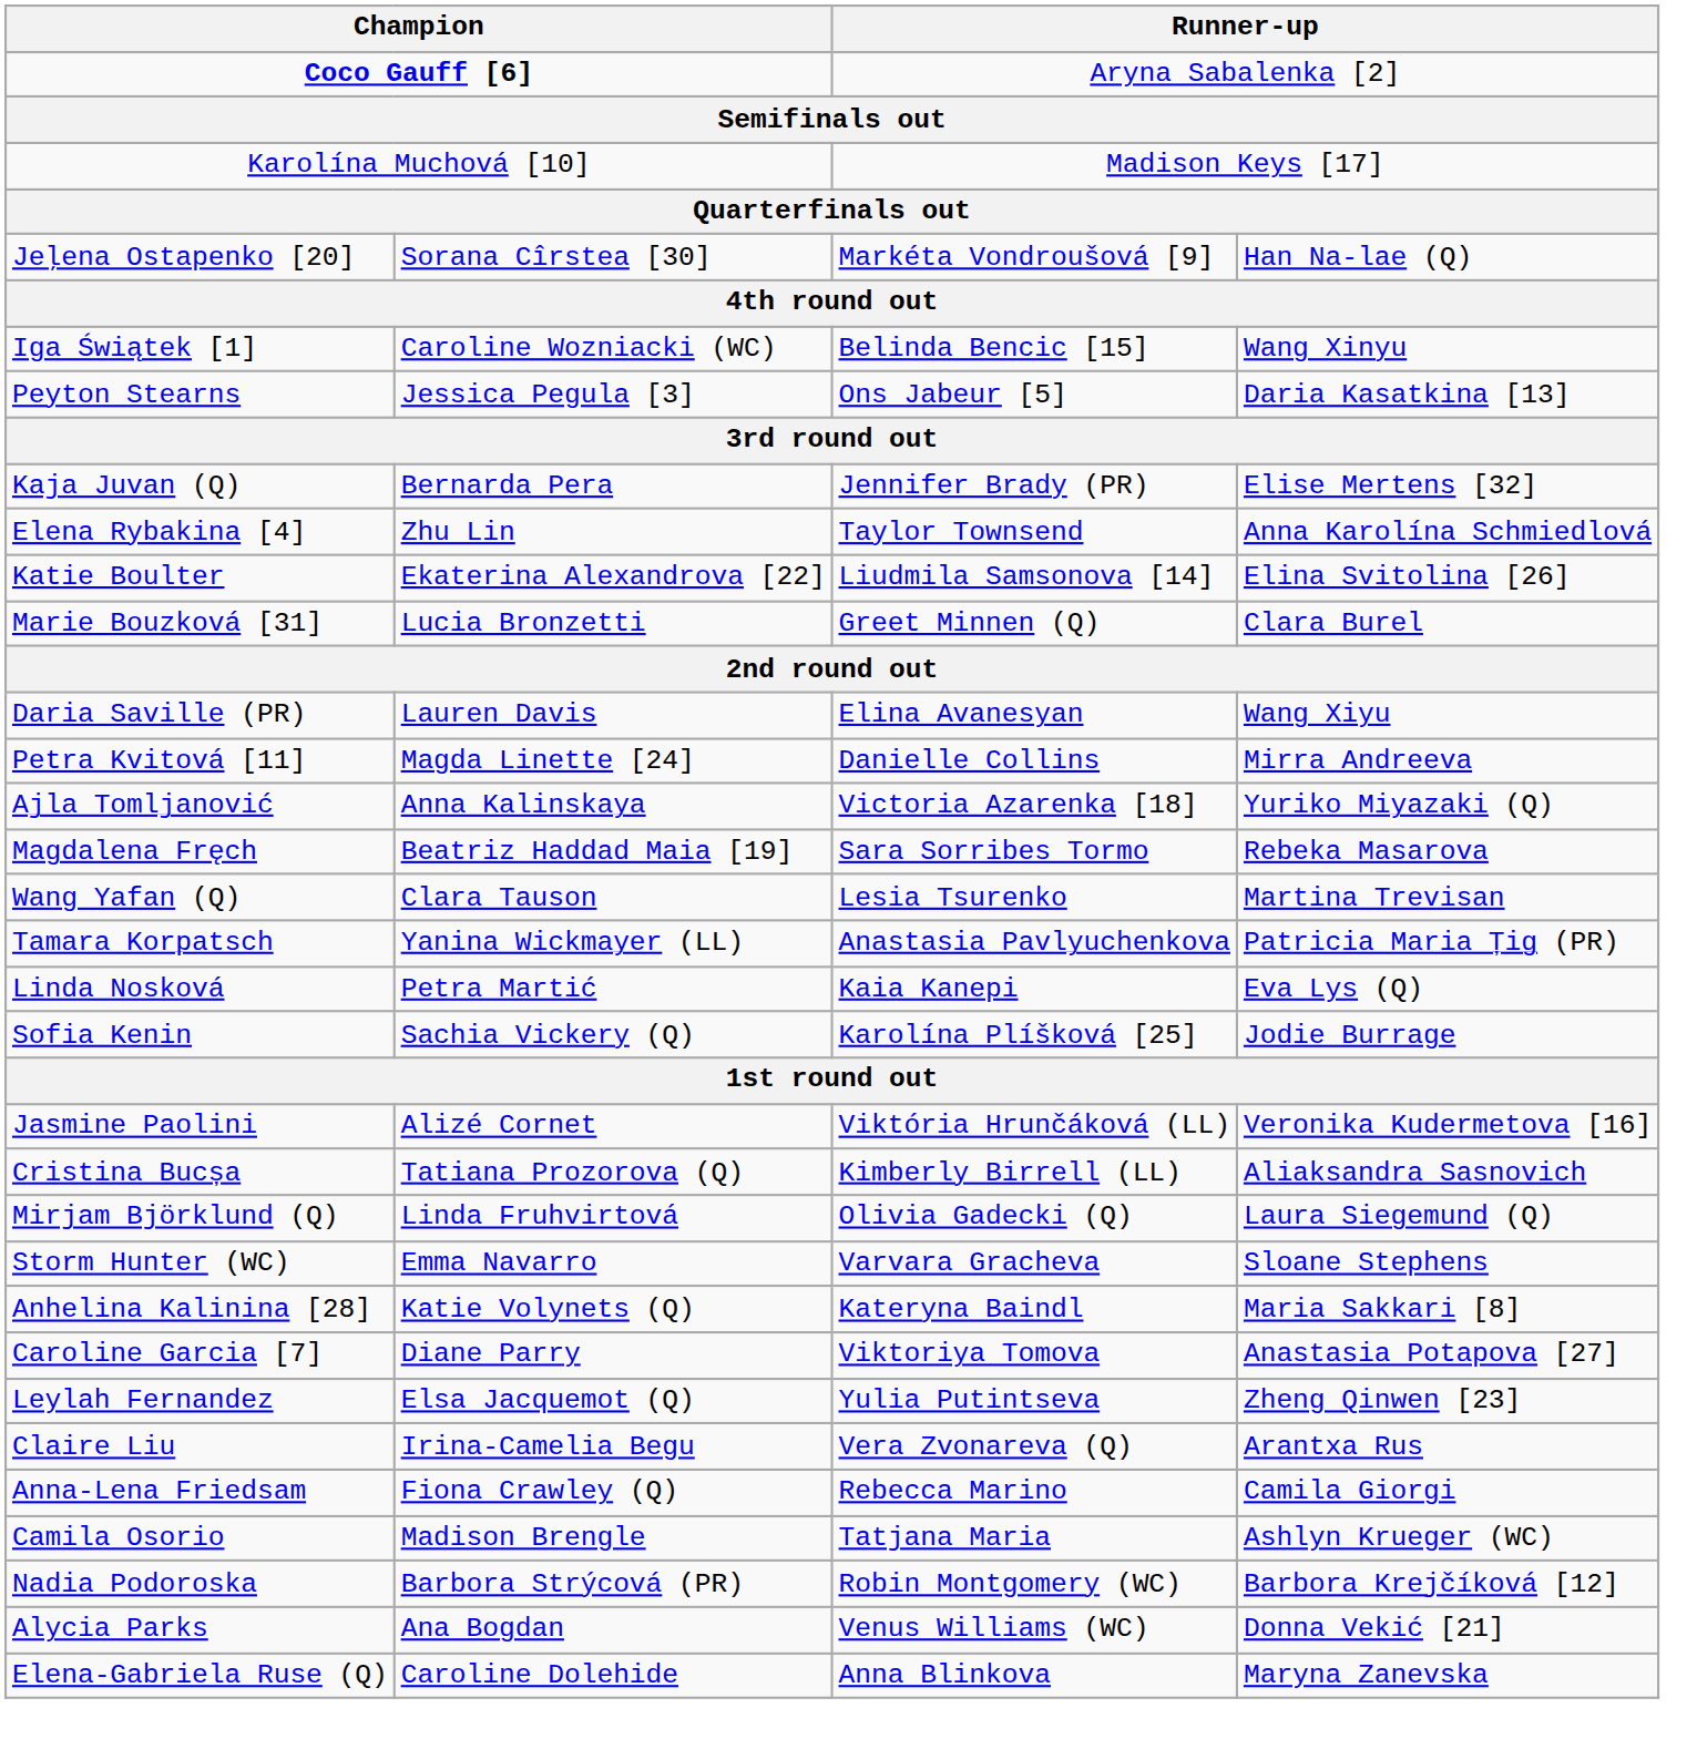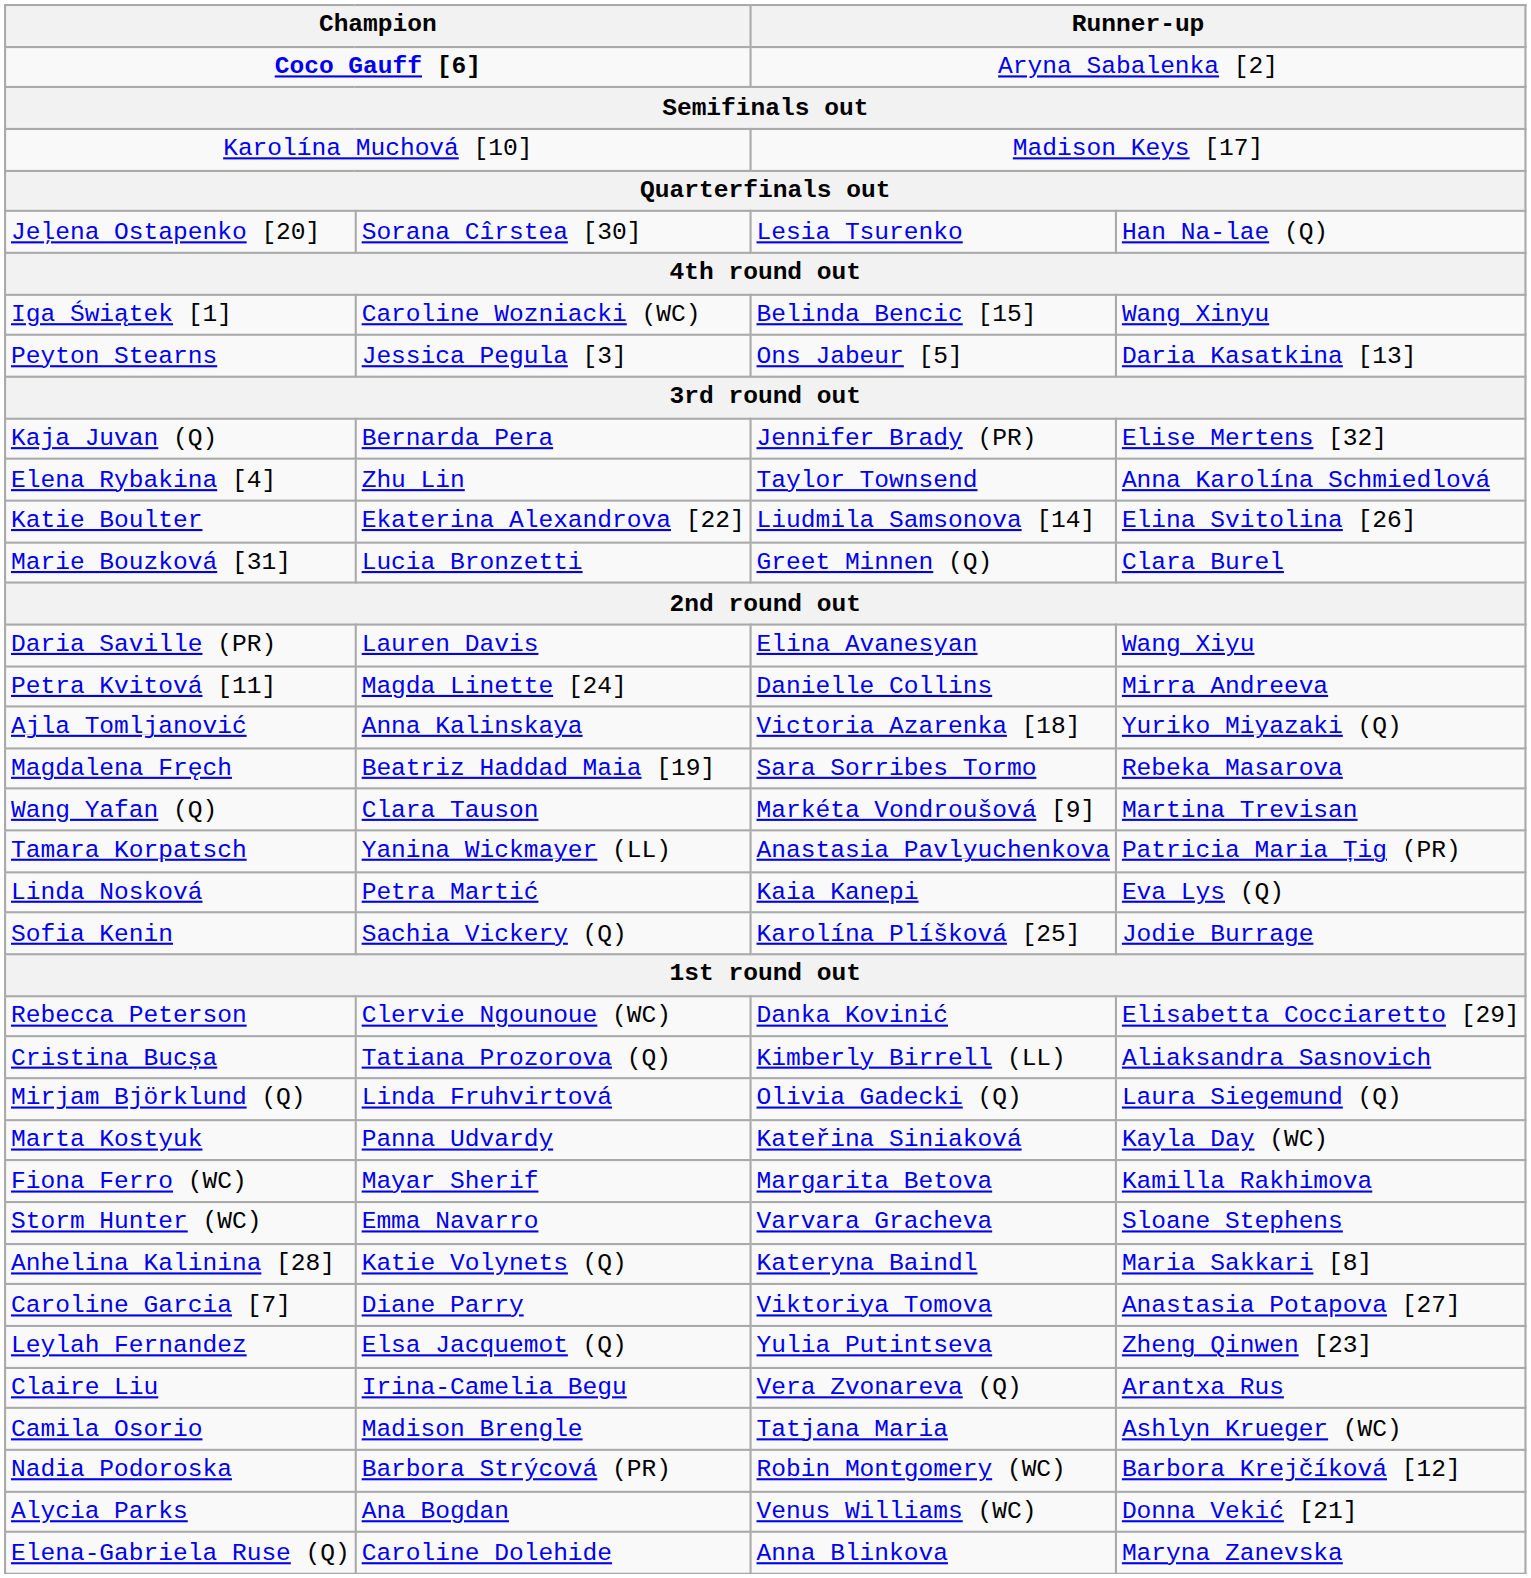 <table class="wikitable collapsible collapsed" style="font-size:90%">
 <tr>
 <th colspan=2>Champion</th>
 <th colspan=2>Runner-up</th>
 </tr>
 <tr style="text-align:center;">
 <td colspan=2><strong> <a href='#'>Coco Gauff</a> [6]</strong></td>
 <td colspan=2> <a href='#'>Aryna Sabalenka</a> [2]</td>
 </tr>
 <tr>
 <th colspan=4>Semifinals out</th>
 </tr>
 <tr style="text-align:center;">
 <td colspan=2> <a href='#'>Karolína Muchová</a> [10]</td>
 <td colspan=2> <a href='#'>Madison Keys</a> [17]</td>
 </tr>
 <tr>
 <th colspan=4>Quarterfinals out</th>
 </tr>
 <tr>
 <td> <a href='#'>Jeļena Ostapenko</a> [20]</td>
 <td> <a href='#'>Sorana Cîrstea</a> [30]</td>
-<td> <a href='#'>Markéta Vondroušová</a> [9]</td>
+<td> <a href='#'>Lesia Tsurenko</a></td>
 <td> <a href='#'>Han Na-lae</a> (Q)</td>
 </tr>
 <tr>
 <th colspan=4>4th round out</th>
 </tr>
 <tr>
 <td> <a href='#'>Iga Świątek</a> [1]</td>
 <td> <a href='#'>Caroline Wozniacki</a> (WC)</td>
 <td> <a href='#'>Belinda Bencic</a> [15]</td>
 <td> <a href='#'>Wang Xinyu</a></td>
 </tr>
 <tr>
 <td> <a href='#'>Peyton Stearns</a></td>
 <td> <a href='#'>Jessica Pegula</a> [3]</td>
 <td> <a href='#'>Ons Jabeur</a> [5]</td>
 <td> <a href='#'>Daria Kasatkina</a> [13]</td>
 </tr>
 <tr>
 <th colspan=4>3rd round out</th>
 </tr>
 <tr>
 <td> <a href='#'>Kaja Juvan</a> (Q)</td>
 <td> <a href='#'>Bernarda Pera</a></td>
 <td> <a href='#'>Jennifer Brady</a> (PR)</td>
 <td> <a href='#'>Elise Mertens</a> [32]</td>
 </tr>
 <tr>
 <td> <a href='#'>Elena Rybakina</a> [4]</td>
 <td> <a href='#'>Zhu Lin</a></td>
 <td> <a href='#'>Taylor Townsend</a></td>
 <td> <a href='#'>Anna Karolína Schmiedlová</a></td>
 </tr>
 <tr>
 <td> <a href='#'>Katie Boulter</a></td>
 <td> <a href='#'>Ekaterina Alexandrova</a> [22]</td>
 <td> <a href='#'>Liudmila Samsonova</a> [14]</td>
 <td> <a href='#'>Elina Svitolina</a> [26]</td>
 </tr>
 <tr>
 <td> <a href='#'>Marie Bouzková</a> [31]</td>
 <td> <a href='#'>Lucia Bronzetti</a></td>
 <td> <a href='#'>Greet Minnen</a> (Q)</td>
 <td> <a href='#'>Clara Burel</a></td>
 </tr>
 <tr>
 <th colspan=4>2nd round out</th>
 </tr>
 <tr>
 <td> <a href='#'>Daria Saville</a> (PR)</td>
 <td> <a href='#'>Lauren Davis</a></td>
 <td> <a href='#'>Elina Avanesyan</a></td>
 <td> <a href='#'>Wang Xiyu</a></td>
 </tr>
 <tr>
 <td> <a href='#'>Petra Kvitová</a> [11]</td>
 <td> <a href='#'>Magda Linette</a> [24]</td>
 <td> <a href='#'>Danielle Collins</a></td>
 <td> <a href='#'>Mirra Andreeva</a></td>
 </tr>
 <tr>
 <td> <a href='#'>Ajla Tomljanović</a></td>
 <td> <a href='#'>Anna Kalinskaya</a></td>
 <td> <a href='#'>Victoria Azarenka</a> [18]</td>
 <td> <a href='#'>Yuriko Miyazaki</a> (Q)</td>
 </tr>
 <tr>
 <td> <a href='#'>Magdalena Fręch</a></td>
 <td> <a href='#'>Beatriz Haddad Maia</a> [19]</td>
 <td> <a href='#'>Sara Sorribes Tormo</a></td>
 <td> <a href='#'>Rebeka Masarova</a></td>
 </tr>
 <tr>
 <td> <a href='#'>Wang Yafan</a> (Q)</td>
 <td> <a href='#'>Clara Tauson</a></td>
-<td> <a href='#'>Lesia Tsurenko</a></td>
+<td> <a href='#'>Markéta Vondroušová</a> [9]</td>
 <td> <a href='#'>Martina Trevisan</a></td>
 </tr>
 <tr>
 <td> <a href='#'>Tamara Korpatsch</a></td>
 <td> <a href='#'>Yanina Wickmayer</a> (LL)</td>
 <td> <a href='#'>Anastasia Pavlyuchenkova</a></td>
 <td> <a href='#'>Patricia Maria Țig</a> (PR)</td>
 </tr>
 <tr>
 <td> <a href='#'>Linda Nosková</a></td>
 <td> <a href='#'>Petra Martić</a></td>
 <td> <a href='#'>Kaia Kanepi</a></td>
 <td> <a href='#'>Eva Lys</a> (Q)</td>
 </tr>
 <tr>
 <td> <a href='#'>Sofia Kenin</a></td>
 <td> <a href='#'>Sachia Vickery</a> (Q)</td>
 <td> <a href='#'>Karolína Plíšková</a> [25]</td>
 <td> <a href='#'>Jodie Burrage</a></td>
 </tr>
 <tr>
 <th colspan=4>1st round out</th>
 </tr>
 <tr>
-<td> <a href='#'>Jasmine Paolini</a></td>
-<td> <a href='#'>Alizé Cornet</a></td>
-<td> <a href='#'>Viktória Hrunčáková</a> (LL)</td>
-<td> <a href='#'>Veronika Kudermetova</a> [16]</td>
+<td> <a href='#'>Rebecca Peterson</a></td>
+<td> <a href='#'>Clervie Ngounoue</a> (WC)</td>
+<td> <a href='#'>Danka Kovinić</a></td>
+<td> <a href='#'>Elisabetta Cocciaretto</a> [29]</td>
 </tr>
 <tr>
 <td> <a href='#'>Cristina Bucșa</a></td>
 <td> <a href='#'>Tatiana Prozorova</a> (Q)</td>
 <td> <a href='#'>Kimberly Birrell</a> (LL)</td>
 <td> <a href='#'>Aliaksandra Sasnovich</a></td>
 </tr>
 <tr>
 <td> <a href='#'>Mirjam Björklund</a> (Q)</td>
 <td> <a href='#'>Linda Fruhvirtová</a></td>
 <td> <a href='#'>Olivia Gadecki</a> (Q)</td>
 <td> <a href='#'>Laura Siegemund</a> (Q)</td>
+</tr>
+<tr>
+<td> <a href='#'>Marta Kostyuk</a></td>
+<td> <a href='#'>Panna Udvardy</a></td>
+<td> <a href='#'>Kateřina Siniaková</a></td>
+<td> <a href='#'>Kayla Day</a> (WC)</td>
+</tr>
+<tr>
+<td> <a href='#'>Fiona Ferro</a> (WC)</td>
+<td> <a href='#'>Mayar Sherif</a></td>
+<td> <a href='#'>Margarita Betova</a></td>
+<td> <a href='#'>Kamilla Rakhimova</a></td>
 </tr>
 <tr>
 <td> <a href='#'>Storm Hunter</a> (WC)</td>
 <td> <a href='#'>Emma Navarro</a></td>
 <td> <a href='#'>Varvara Gracheva</a></td>
 <td> <a href='#'>Sloane Stephens</a></td>
 </tr>
 <tr>
 <td> <a href='#'>Anhelina Kalinina</a> [28]</td>
 <td> <a href='#'>Katie Volynets</a> (Q)</td>
 <td> <a href='#'>Kateryna Baindl</a></td>
 <td> <a href='#'>Maria Sakkari</a> [8]</td>
 </tr>
 <tr>
 <td> <a href='#'>Caroline Garcia</a> [7]</td>
 <td> <a href='#'>Diane Parry</a></td>
 <td> <a href='#'>Viktoriya Tomova</a></td>
 <td> <a href='#'>Anastasia Potapova</a> [27]</td>
 </tr>
 <tr>
 <td> <a href='#'>Leylah Fernandez</a></td>
 <td> <a href='#'>Elsa Jacquemot</a> (Q)</td>
 <td> <a href='#'>Yulia Putintseva</a></td>
 <td> <a href='#'>Zheng Qinwen</a> [23]</td>
 </tr>
 <tr>
 <td> <a href='#'>Claire Liu</a></td>
 <td> <a href='#'>Irina-Camelia Begu</a></td>
 <td> <a href='#'>Vera Zvonareva</a> (Q)</td>
 <td> <a href='#'>Arantxa Rus</a></td>
 </tr>
 <tr>
-<td> <a href='#'>Anna-Lena Friedsam</a></td>
-<td> <a href='#'>Fiona Crawley</a> (Q)</td>
-<td> <a href='#'>Rebecca Marino</a></td>
-<td> <a href='#'>Camila Giorgi</a></td>
-</tr>
-<tr>
 <td> <a href='#'>Camila Osorio</a></td>
 <td> <a href='#'>Madison Brengle</a></td>
 <td> <a href='#'>Tatjana Maria</a></td>
 <td> <a href='#'>Ashlyn Krueger</a> (WC)</td>
 </tr>
 <tr>
 <td> <a href='#'>Nadia Podoroska</a></td>
 <td> <a href='#'>Barbora Strýcová</a> (PR)</td>
 <td> <a href='#'>Robin Montgomery</a> (WC)</td>
 <td> <a href='#'>Barbora Krejčíková</a> [12]</td>
 </tr>
 <tr>
 <td> <a href='#'>Alycia Parks</a></td>
 <td> <a href='#'>Ana Bogdan</a></td>
 <td> <a href='#'>Venus Williams</a> (WC)</td>
 <td> <a href='#'>Donna Vekić</a> [21]</td>
 </tr>
 <tr>
 <td> <a href='#'>Elena-Gabriela Ruse</a> (Q)</td>
 <td> <a href='#'>Caroline Dolehide</a></td>
 <td> <a href='#'>Anna Blinkova</a></td>
 <td> <a href='#'>Maryna Zanevska</a></td>
 </tr>
 </table>
